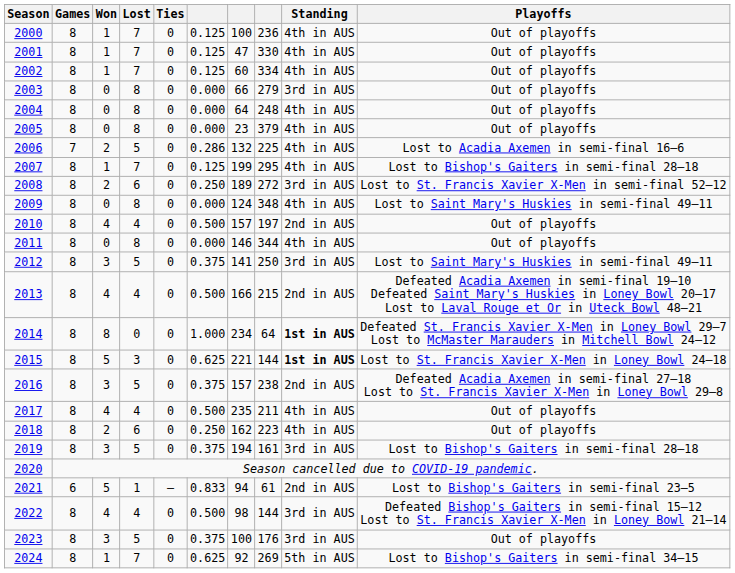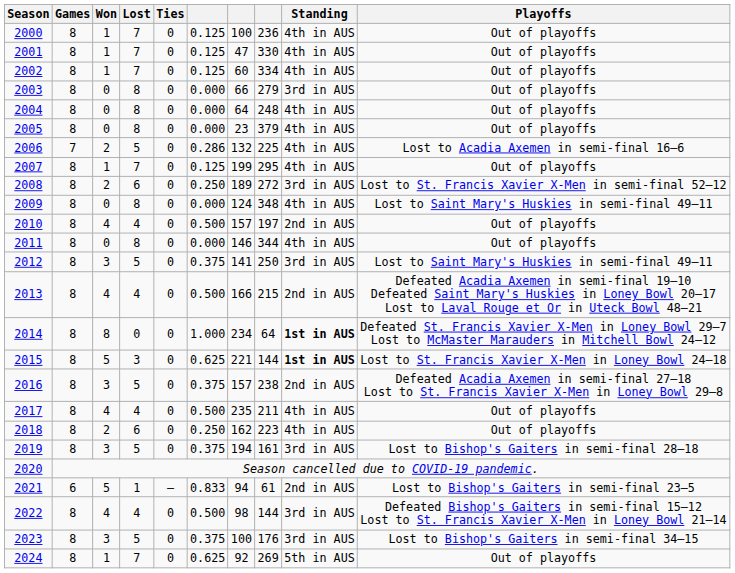 <table class="wikitable" style="text-align:center">
 <tr>
 <th>Season</th>
 <th>Games</th>
 <th>Won</th>
 <th>Lost</th>
 <th>Ties</th>
 <th></th>
 <th></th>
 <th></th>
 <th>Standing</th>
 <th>Playoffs</th>
 </tr>
 <tr>
 <td><a href='#'>2000</a></td>
 <td>8</td>
 <td>1</td>
 <td>7</td>
 <td>0</td>
 <td>0.125</td>
 <td>100</td>
 <td>236</td>
 <td>4th in AUS</td>
 <td>Out of playoffs</td>
 </tr>
 <tr>
 <td><a href='#'>2001</a></td>
 <td>8</td>
 <td>1</td>
 <td>7</td>
 <td>0</td>
 <td>0.125</td>
 <td>47</td>
 <td>330</td>
 <td>4th in AUS</td>
 <td>Out of playoffs</td>
 </tr>
 <tr>
 <td><a href='#'>2002</a></td>
 <td>8</td>
 <td>1</td>
 <td>7</td>
 <td>0</td>
 <td>0.125</td>
 <td>60</td>
 <td>334</td>
 <td>4th in AUS</td>
 <td>Out of playoffs</td>
 </tr>
 <tr>
 <td><a href='#'>2003</a></td>
 <td>8</td>
 <td>0</td>
 <td>8</td>
 <td>0</td>
 <td>0.000</td>
 <td>66</td>
 <td>279</td>
 <td>3rd in AUS</td>
 <td>Out of playoffs</td>
 </tr>
 <tr>
 <td><a href='#'>2004</a></td>
 <td>8</td>
 <td>0</td>
 <td>8</td>
 <td>0</td>
 <td>0.000</td>
 <td>64</td>
 <td>248</td>
 <td>4th in AUS</td>
 <td>Out of playoffs</td>
 </tr>
 <tr>
 <td><a href='#'>2005</a></td>
 <td>8</td>
 <td>0</td>
 <td>8</td>
 <td>0</td>
 <td>0.000</td>
 <td>23</td>
 <td>379</td>
 <td>4th in AUS</td>
 <td>Out of playoffs</td>
 </tr>
 <tr>
 <td><a href='#'>2006</a></td>
 <td>7</td>
 <td>2</td>
 <td>5</td>
 <td>0</td>
 <td>0.286</td>
 <td>132</td>
 <td>225</td>
 <td>4th in AUS</td>
 <td>Lost to <a href='#'>Acadia Axemen</a> in semi-final 16–6</td>
 </tr>
 <tr>
 <td><a href='#'>2007</a></td>
 <td>8</td>
 <td>1</td>
 <td>7</td>
 <td>0</td>
 <td>0.125</td>
 <td>199</td>
 <td>295</td>
 <td>4th in AUS</td>
-<td>Lost to <a href='#'>Bishop's Gaiters</a> in semi-final 28–18</td>
+<td>Out of playoffs</td>
 </tr>
 <tr>
 <td><a href='#'>2008</a></td>
 <td>8</td>
 <td>2</td>
 <td>6</td>
 <td>0</td>
 <td>0.250</td>
 <td>189</td>
 <td>272</td>
 <td>3rd in AUS</td>
 <td>Lost to <a href='#'>St. Francis Xavier X-Men</a> in semi-final 52–12</td>
 </tr>
 <tr>
 <td><a href='#'>2009</a></td>
 <td>8</td>
 <td>0</td>
 <td>8</td>
 <td>0</td>
 <td>0.000</td>
 <td>124</td>
 <td>348</td>
 <td>4th in AUS</td>
 <td>Lost to <a href='#'>Saint Mary's Huskies</a> in semi-final 49–11</td>
 </tr>
 <tr>
 <td><a href='#'>2010</a></td>
 <td>8</td>
 <td>4</td>
 <td>4</td>
 <td>0</td>
 <td>0.500</td>
 <td>157</td>
 <td>197</td>
 <td>2nd in AUS</td>
 <td>Out of playoffs</td>
 </tr>
 <tr>
 <td><a href='#'>2011</a></td>
 <td>8</td>
 <td>0</td>
 <td>8</td>
 <td>0</td>
 <td>0.000</td>
 <td>146</td>
 <td>344</td>
 <td>4th in AUS</td>
 <td>Out of playoffs</td>
 </tr>
 <tr>
 <td><a href='#'>2012</a></td>
 <td>8</td>
 <td>3</td>
 <td>5</td>
 <td>0</td>
 <td>0.375</td>
 <td>141</td>
 <td>250</td>
 <td>3rd in AUS</td>
 <td>Lost to <a href='#'>Saint Mary's Huskies</a> in semi-final 49–11</td>
 </tr>
 <tr>
 <td><a href='#'>2013</a></td>
 <td>8</td>
 <td>4</td>
 <td>4</td>
 <td>0</td>
 <td>0.500</td>
 <td>166</td>
 <td>215</td>
 <td>2nd in AUS</td>
 <td>Defeated <a href='#'>Acadia Axemen</a> in semi-final 19–10<br>Defeated <a href='#'>Saint Mary's Huskies</a> in <a href='#'>Loney Bowl</a> 20–17<br>Lost to <a href='#'>Laval Rouge et Or</a> in <a href='#'>Uteck Bowl</a> 48–21</td>
 </tr>
 <tr>
 <td><a href='#'>2014</a></td>
 <td>8</td>
 <td>8</td>
 <td>0</td>
 <td>0</td>
 <td>1.000</td>
 <td>234</td>
 <td>64</td>
 <td><strong>1st in AUS</strong></td>
 <td>Defeated <a href='#'>St. Francis Xavier X-Men</a> in <a href='#'>Loney Bowl</a> 29–7<br>Lost to <a href='#'>McMaster Marauders</a> in <a href='#'>Mitchell Bowl</a> 24–12</td>
 </tr>
 <tr>
 <td><a href='#'>2015</a></td>
 <td>8</td>
 <td>5</td>
 <td>3</td>
 <td>0</td>
 <td>0.625</td>
 <td>221</td>
 <td>144</td>
 <td><strong>1st in AUS</strong></td>
 <td>Lost to <a href='#'>St. Francis Xavier X-Men</a> in <a href='#'>Loney Bowl</a> 24–18</td>
 </tr>
 <tr>
 <td><a href='#'>2016</a></td>
 <td>8</td>
 <td>3</td>
 <td>5</td>
 <td>0</td>
 <td>0.375</td>
 <td>157</td>
 <td>238</td>
 <td>2nd in AUS</td>
 <td>Defeated <a href='#'>Acadia Axemen</a> in semi-final 27–18<br>Lost to <a href='#'>St. Francis Xavier X-Men</a> in <a href='#'>Loney Bowl</a> 29–8</td>
 </tr>
 <tr>
 <td><a href='#'>2017</a></td>
 <td>8</td>
 <td>4</td>
 <td>4</td>
 <td>0</td>
 <td>0.500</td>
 <td>235</td>
 <td>211</td>
 <td>4th in AUS</td>
 <td>Out of playoffs</td>
 </tr>
 <tr>
 <td><a href='#'>2018</a></td>
 <td>8</td>
 <td>2</td>
 <td>6</td>
 <td>0</td>
 <td>0.250</td>
 <td>162</td>
 <td>223</td>
 <td>4th in AUS</td>
 <td>Out of playoffs</td>
 </tr>
 <tr>
 <td><a href='#'>2019</a></td>
 <td>8</td>
 <td>3</td>
 <td>5</td>
 <td>0</td>
 <td>0.375</td>
 <td>194</td>
 <td>161</td>
 <td>3rd in AUS</td>
 <td>Lost to <a href='#'>Bishop's Gaiters</a> in semi-final 28–18</td>
 </tr>
 <tr>
 <td><a href='#'>2020</a></td>
 <td align="center" colSpan="9"><em>Season cancelled due to <a href='#'>COVID-19 pandemic</a>.</em></td>
 </tr>
 <tr>
 <td><a href='#'>2021</a></td>
 <td>6</td>
 <td>5</td>
 <td>1</td>
 <td>–</td>
 <td>0.833</td>
 <td>94</td>
 <td>61</td>
 <td>2nd in AUS</td>
 <td>Lost to <a href='#'>Bishop's Gaiters</a> in semi-final 23–5</td>
 </tr>
 <tr>
 <td><a href='#'>2022</a></td>
 <td>8</td>
 <td>4</td>
 <td>4</td>
 <td>0</td>
 <td>0.500</td>
 <td>98</td>
 <td>144</td>
 <td>3rd in AUS</td>
 <td>Defeated <a href='#'>Bishop's Gaiters</a> in semi-final 15–12<br>Lost to <a href='#'>St. Francis Xavier X-Men</a> in <a href='#'>Loney Bowl</a> 21–14</td>
 </tr>
 <tr>
 <td><a href='#'>2023</a></td>
 <td>8</td>
 <td>3</td>
 <td>5</td>
 <td>0</td>
 <td>0.375</td>
 <td>100</td>
 <td>176</td>
 <td>3rd in AUS</td>
-<td>Out of playoffs</td>
+<td>Lost to <a href='#'>Bishop's Gaiters</a> in semi-final 34–15</td>
 </tr>
 <tr>
 <td><a href='#'>2024</a></td>
 <td>8</td>
 <td>1</td>
 <td>7</td>
 <td>0</td>
 <td>0.625</td>
 <td>92</td>
 <td>269</td>
 <td>5th in AUS</td>
-<td>Lost to <a href='#'>Bishop's Gaiters</a> in semi-final 34–15</td>
+<td>Out of playoffs</td>
 </tr>
 </table>
